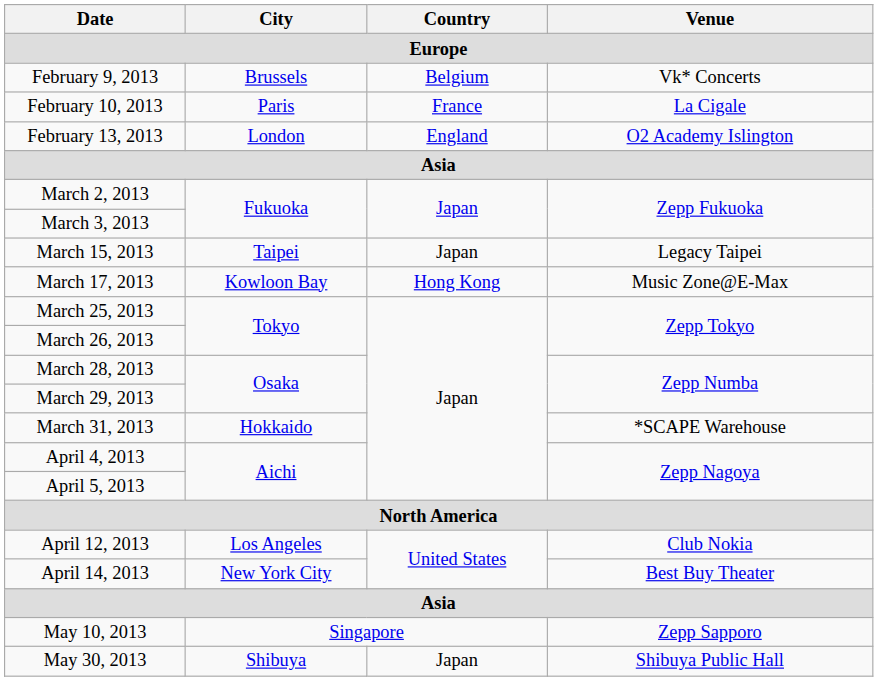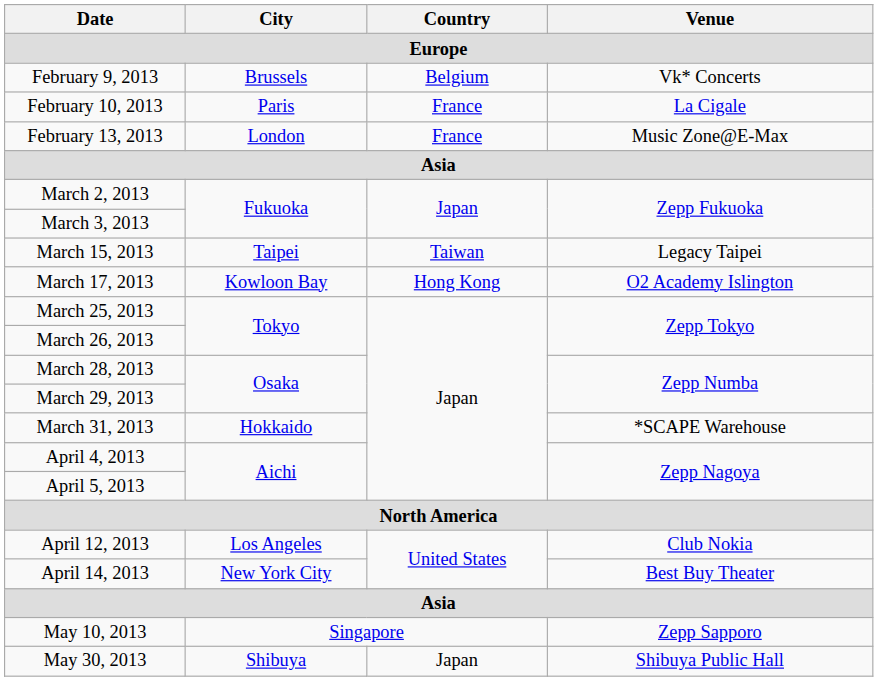 <table class="wikitable" style="text-align:center;">
 <tr>
 <th style="width:150px;">Date</th>
 <th style="width:150px;">City</th>
 <th style="width:150px;">Country</th>
 <th style="width:275px;">Venue</th>
 </tr>
 <tr style="background:#ddd;">
 <td colspan="5"><strong>Europe</strong></td>
 </tr>
 <tr>
 <td>February 9, 2013</td>
 <td><a href='#'>Brussels</a></td>
 <td><a href='#'>Belgium</a></td>
 <td>Vk* Concerts</td>
 </tr>
 <tr>
 <td>February 10, 2013</td>
 <td><a href='#'>Paris</a></td>
 <td><a href='#'>France</a></td>
 <td><a href='#'>La Cigale</a></td>
 </tr>
 <tr>
 <td>February 13, 2013</td>
 <td><a href='#'>London</a></td>
-<td><a href='#'>England</a></td>
-<td><a href='#'>O2 Academy Islington</a></td>
+<td><a href='#'>France</a></td>
+<td>Music Zone@E-Max</td>
 </tr>
 <tr style="background:#ddd;">
 <td colspan="5"><strong>Asia</strong></td>
 </tr>
 <tr>
 <td>March 2, 2013</td>
 <td rowspan="2"><a href='#'>Fukuoka</a></td>
 <td rowspan="2"><a href='#'>Japan</a></td>
 <td rowspan="2"><a href='#'>Zepp Fukuoka</a></td>
 </tr>
 <tr>
 <td>March 3, 2013</td>
 </tr>
 <tr>
 <td>March 15, 2013</td>
 <td><a href='#'>Taipei</a></td>
-<td>Japan</td>
+<td><a href='#'>Taiwan</a></td>
 <td>Legacy Taipei</td>
 </tr>
 <tr>
 <td>March 17, 2013</td>
 <td><a href='#'>Kowloon Bay</a></td>
 <td><a href='#'>Hong Kong</a></td>
-<td>Music Zone@E-Max</td>
+<td><a href='#'>O2 Academy Islington</a></td>
 </tr>
 <tr>
 <td>March 25, 2013</td>
 <td rowspan="2"><a href='#'>Tokyo</a></td>
 <td rowspan="7">Japan</td>
 <td rowspan="2"><a href='#'>Zepp Tokyo</a></td>
 </tr>
 <tr>
 <td>March 26, 2013</td>
 </tr>
 <tr>
 <td>March 28, 2013</td>
 <td rowspan="2"><a href='#'>Osaka</a></td>
 <td rowspan="2"><a href='#'>Zepp Numba</a></td>
 </tr>
 <tr>
 <td>March 29, 2013</td>
 </tr>
 <tr>
 <td>March 31, 2013</td>
 <td><a href='#'>Hokkaido</a></td>
 <td>*SCAPE Warehouse</td>
 </tr>
 <tr>
 <td>April 4, 2013</td>
 <td rowspan="2"><a href='#'>Aichi</a></td>
 <td rowspan="2"><a href='#'>Zepp Nagoya</a></td>
 </tr>
 <tr>
 <td>April 5, 2013</td>
 </tr>
 <tr style="background:#ddd;">
 <td colspan="5"><strong>North America</strong></td>
 </tr>
 <tr>
 <td>April 12, 2013</td>
 <td><a href='#'>Los Angeles</a></td>
 <td rowspan="2"><a href='#'>United States</a></td>
 <td><a href='#'>Club Nokia</a></td>
 </tr>
 <tr>
 <td>April 14, 2013</td>
 <td><a href='#'>New York City</a></td>
 <td><a href='#'>Best Buy Theater</a></td>
 </tr>
 <tr style="background:#ddd;">
 <td colspan="5"><strong>Asia</strong></td>
 </tr>
 <tr>
 <td>May 10, 2013</td>
 <td colspan="2"><a href='#'>Singapore</a></td>
 <td><a href='#'>Zepp Sapporo</a></td>
 </tr>
 <tr>
 <td>May 30, 2013</td>
 <td><a href='#'>Shibuya</a></td>
 <td>Japan</td>
 <td><a href='#'>Shibuya Public Hall</a></td>
 </tr>
 </table>
